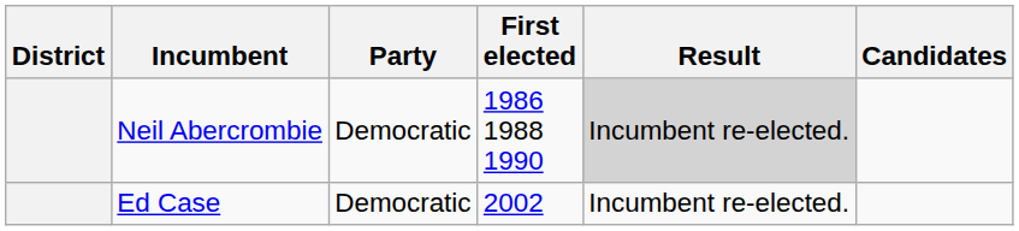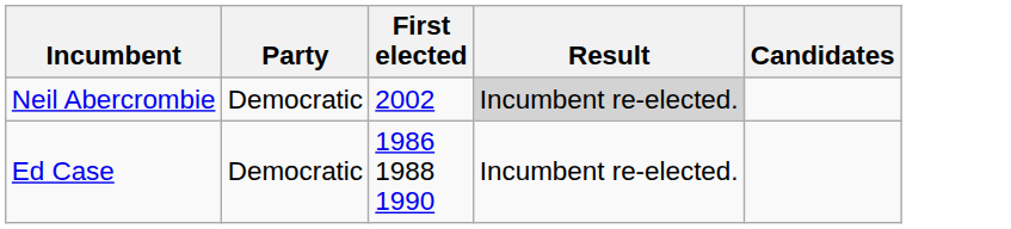 <table class=wikitable>
 <tr valign=bottom>
-<th>District</th>
 <th>Incumbent</th>
 <th>Party</th>
 <th>First<br>elected</th>
 <th>Result</th>
 <th>Candidates</th>
 </tr>
 <tr>
-<th></th>
 <td><a href='#'>Neil Abercrombie</a></td>
 <td>Democratic</td>
-<td><a href='#'>1986 </a><br>1988 <br><a href='#'>1990</a></td>
+<td><a href='#'>2002 </a></td>
 <td style="background: lightgrey;">Incumbent re-elected.</td>
 <td nowrap></td>
 </tr>
 <tr>
-<th></th>
 <td><a href='#'>Ed Case</a></td>
 <td>Democratic</td>
-<td><a href='#'>2002 </a></td>
+<td><a href='#'>1986 </a><br>1988 <br><a href='#'>1990</a></td>
 <td>Incumbent re-elected.</td>
 <td nowrap></td>
 </tr>
 </table>
